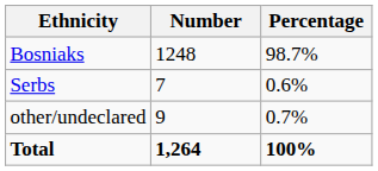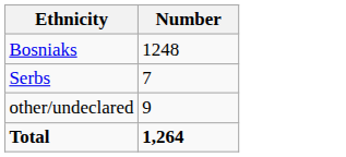 <table class="wikitable">
 <tr>
 <th width="100px">Ethnicity</th>
 <th width="80px">Number</th>
-<th width="80px">Percentage</th>
 </tr>
 <tr>
 <td><a href='#'>Bosniaks</a></td>
 <td>1248</td>
-<td>98.7%</td>
 </tr>
 <tr>
 <td><a href='#'>Serbs</a></td>
 <td>7</td>
-<td>0.6%</td>
 </tr>
 <tr>
 <td>other/undeclared</td>
 <td>9</td>
-<td>0.7%</td>
 </tr>
 <tr>
 <td><strong>Total</strong></td>
 <td><strong>1,264</strong></td>
-<td><strong>100%</strong></td>
 </tr>
 </table>
